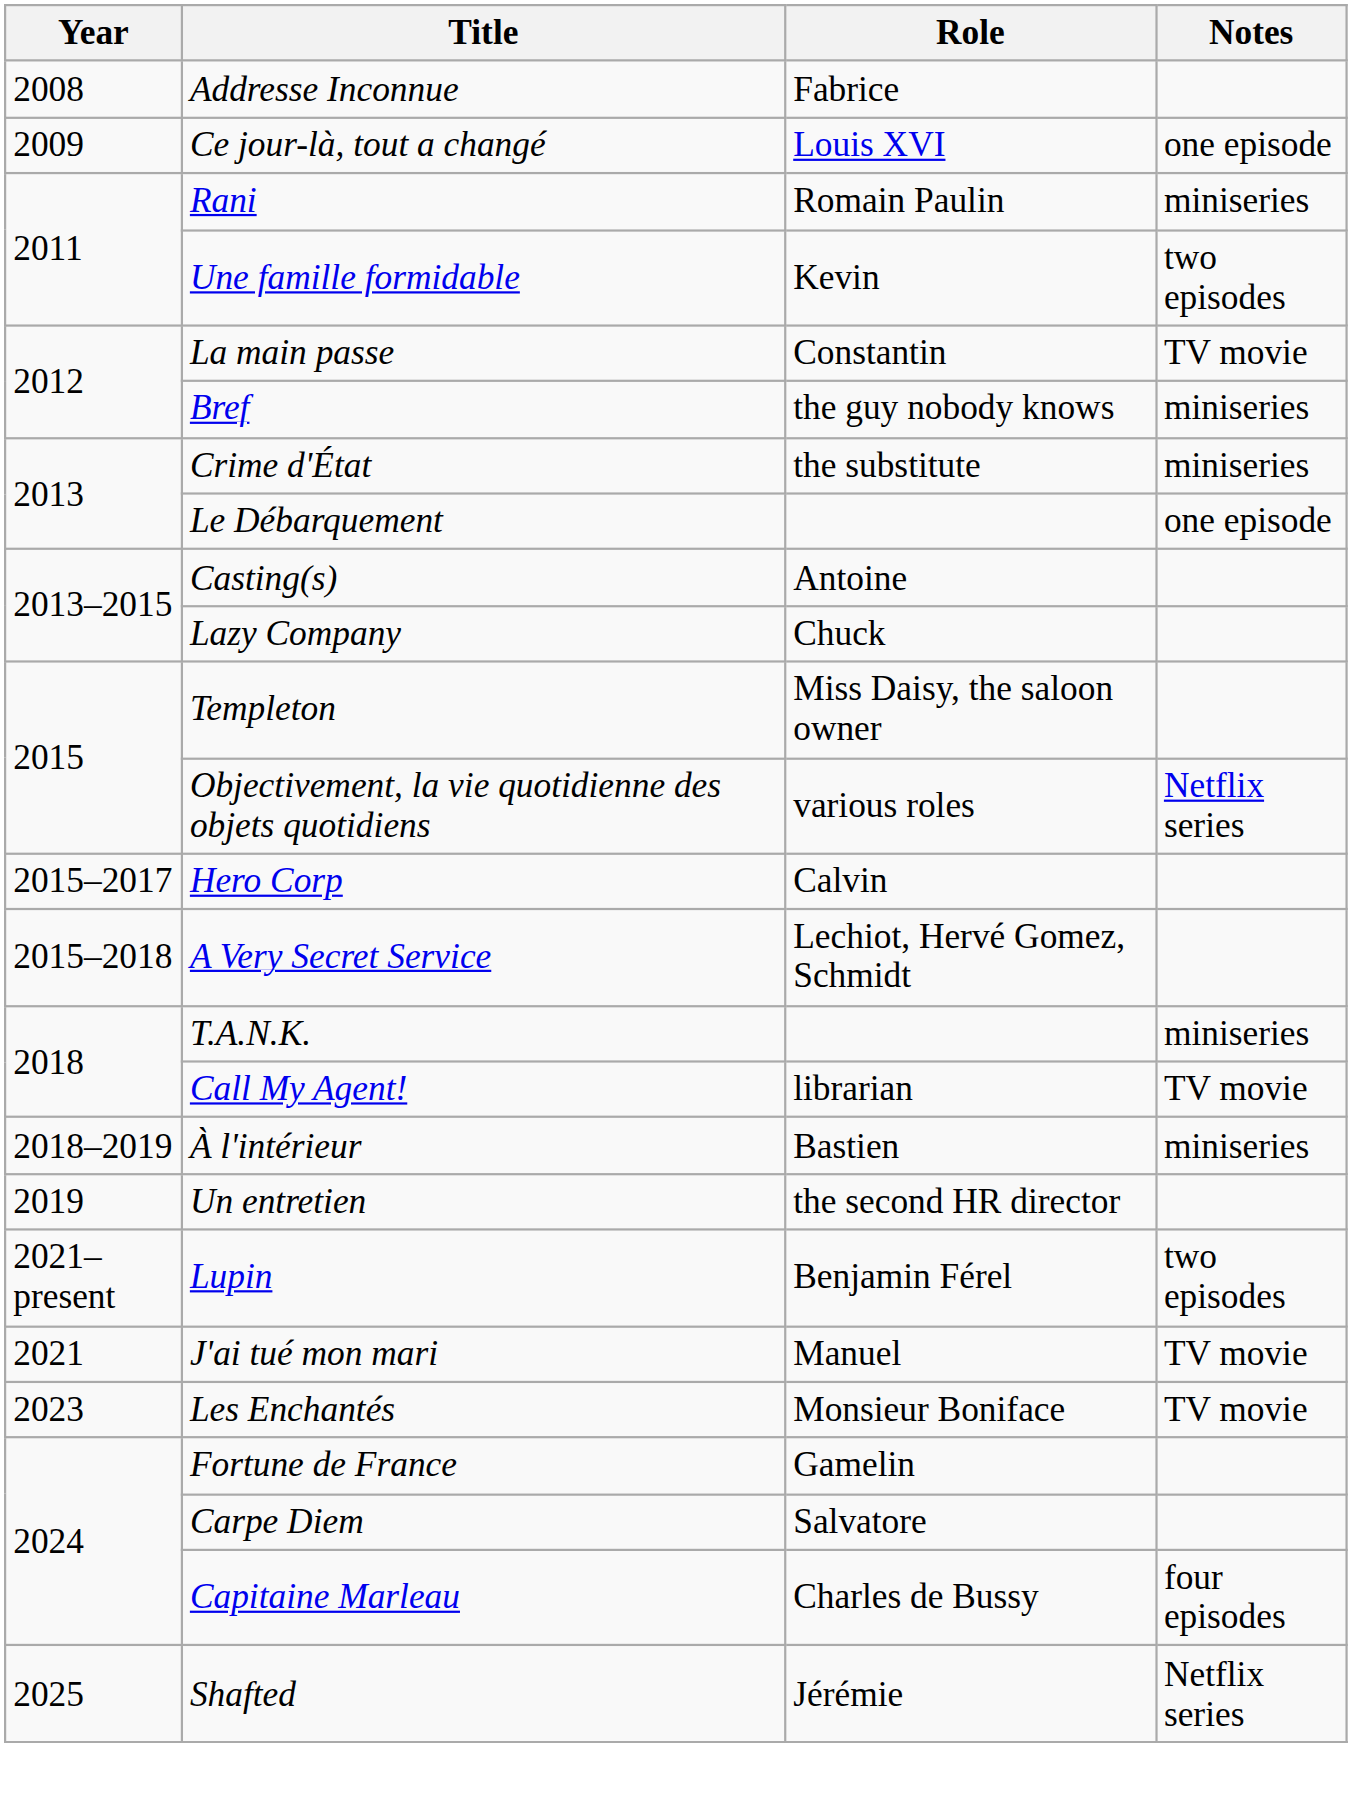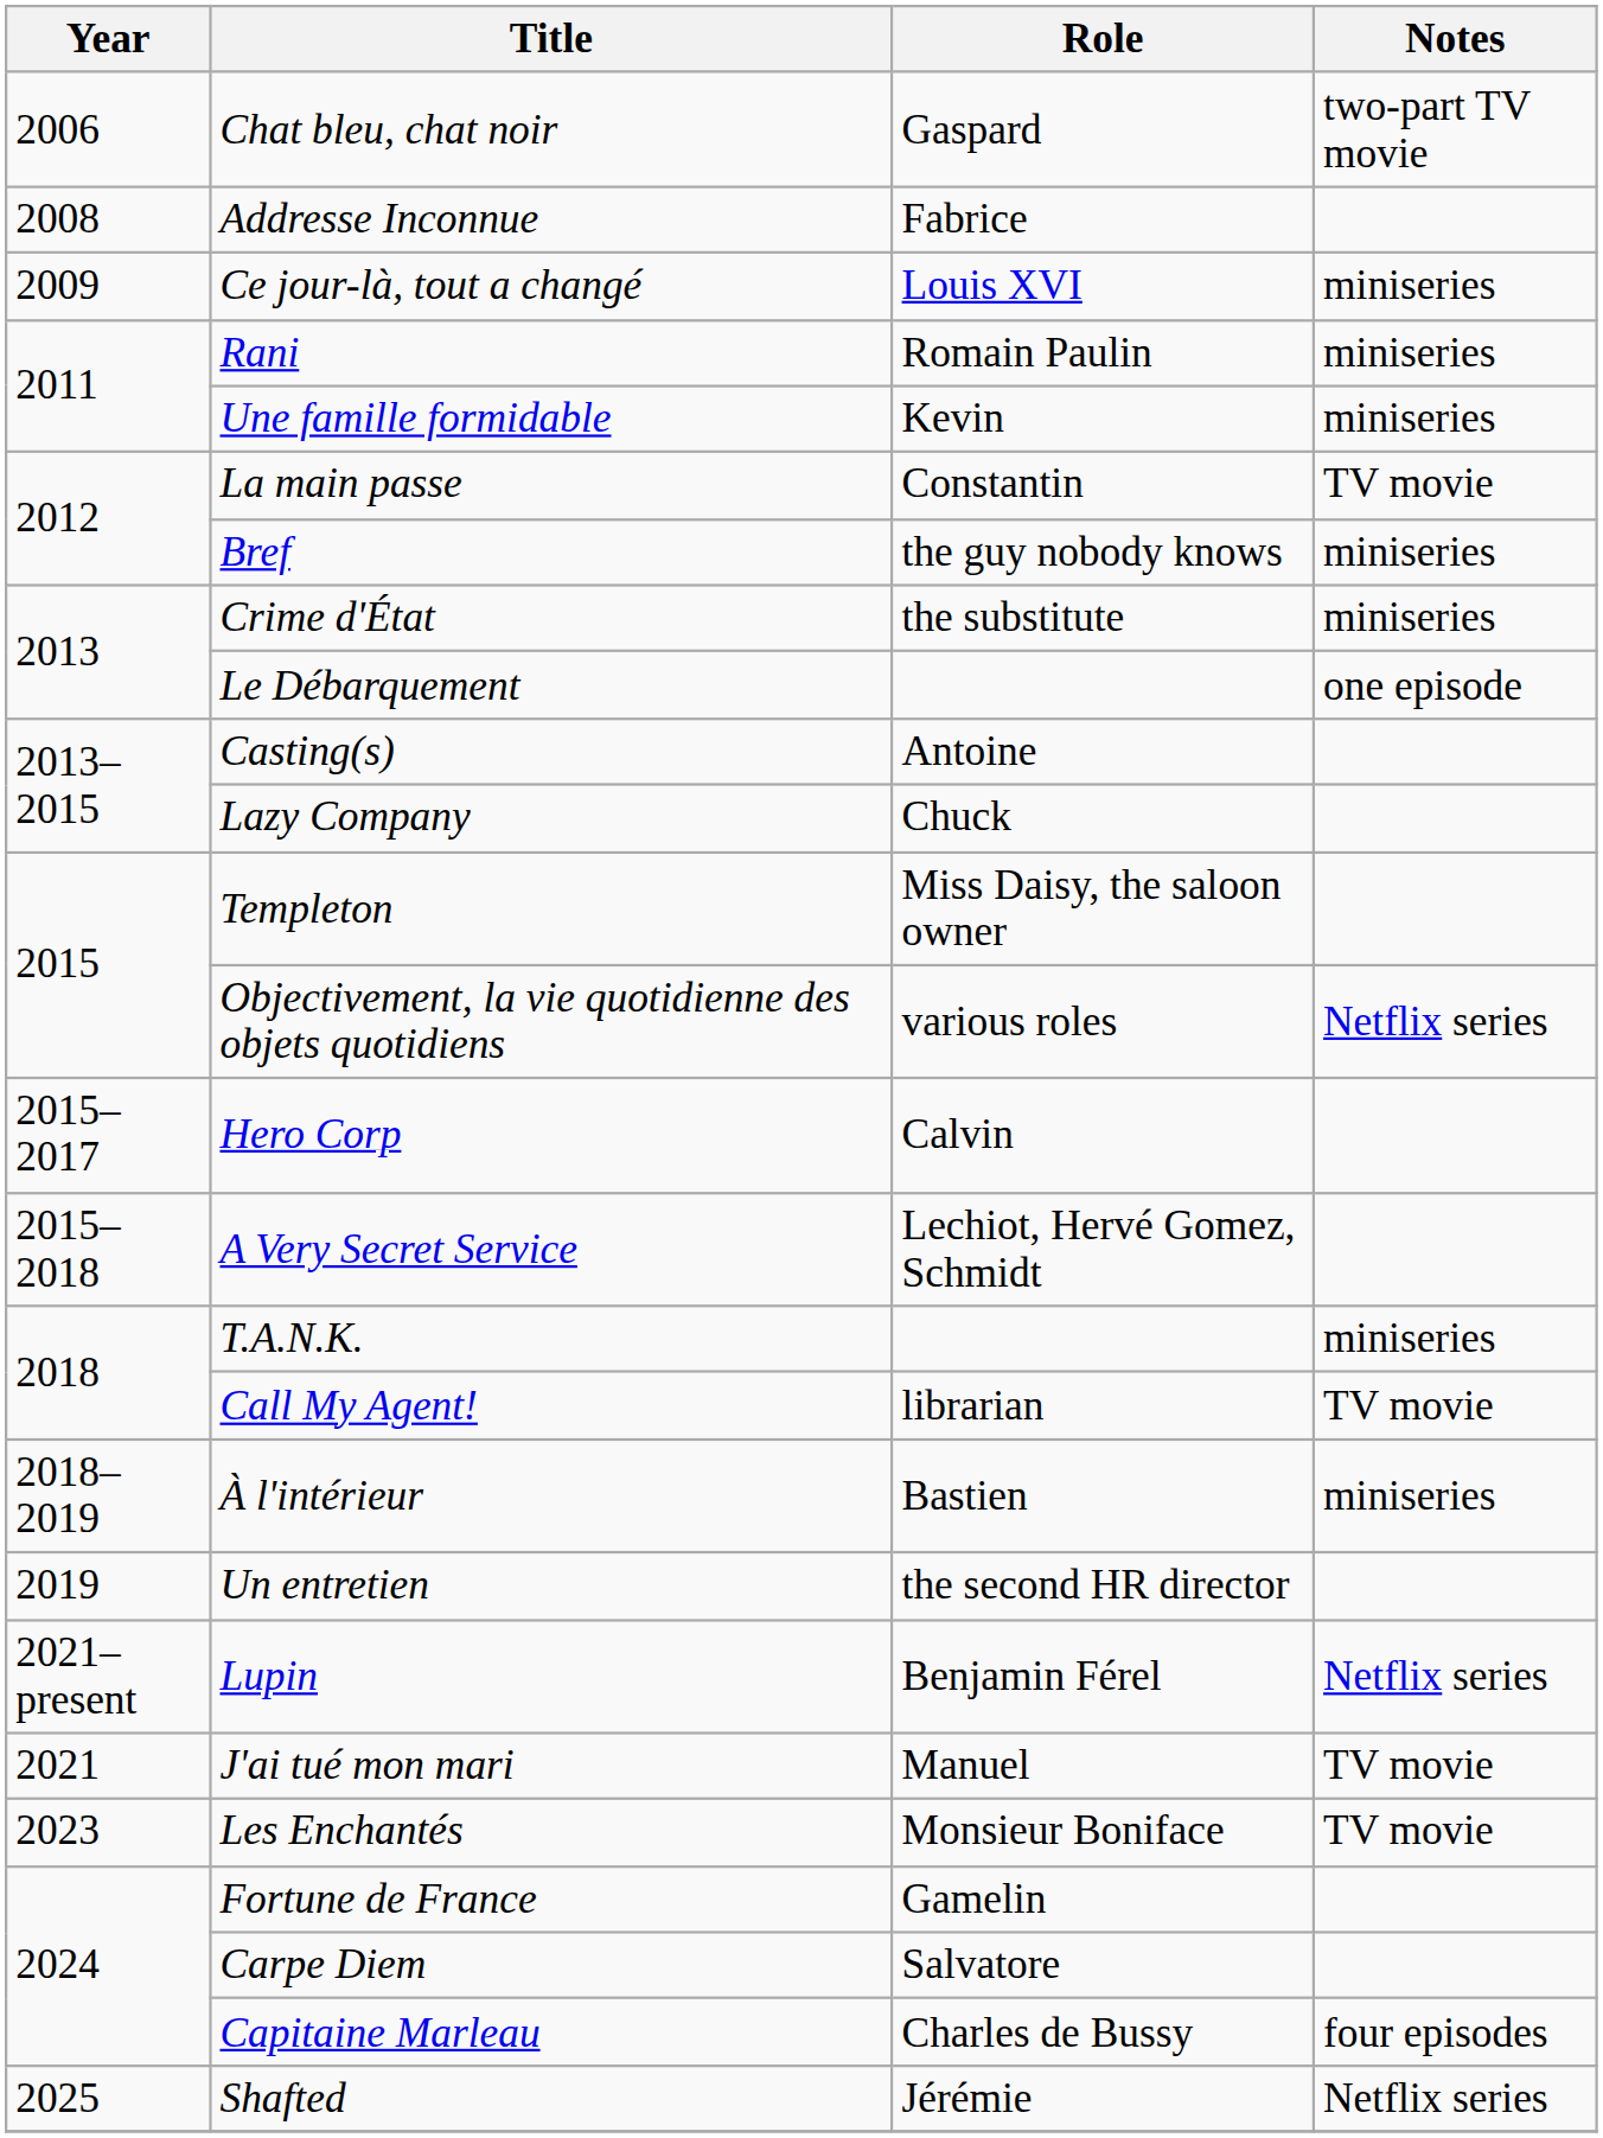 <table class="wikitable sortable">
 <tr>
 <th>Year</th>
 <th>Title</th>
 <th>Role</th>
 <th>Notes</th>
+</tr>
+<tr>
+<td>2006</td>
+<td><em>Chat bleu, chat noir</em></td>
+<td>Gaspard</td>
+<td>two-part TV movie</td>
 </tr>
 <tr>
 <td>2008</td>
 <td><em>Addresse Inconnue</em></td>
 <td>Fabrice</td>
 <td></td>
 </tr>
 <tr>
 <td>2009</td>
 <td><em>Ce jour-là, tout a changé</em></td>
 <td><a href='#'>Louis XVI</a></td>
-<td>one episode</td>
+<td>miniseries</td>
 </tr>
 <tr>
 <td rowspan="2">2011</td>
 <td><em><a href='#'>Rani</a></em></td>
 <td>Romain Paulin</td>
 <td>miniseries</td>
 </tr>
 <tr>
 <td><em><a href='#'>Une famille formidable</a></em></td>
 <td>Kevin</td>
-<td>two episodes</td>
+<td>miniseries</td>
 </tr>
 <tr>
 <td rowspan="2">2012</td>
 <td><em>La main passe</em></td>
 <td>Constantin</td>
 <td>TV movie</td>
 </tr>
 <tr>
 <td><em><a href='#'>Bref</a></em></td>
 <td>the guy nobody knows</td>
 <td>miniseries</td>
 </tr>
 <tr>
 <td rowspan="2">2013</td>
 <td><em>Crime d'État</em></td>
 <td>the substitute</td>
 <td>miniseries</td>
 </tr>
 <tr>
 <td><em>Le Débarquement</em></td>
 <td></td>
 <td>one episode</td>
 </tr>
 <tr>
 <td rowspan="2">2013–2015</td>
 <td><em>Casting(s)</em></td>
 <td>Antoine</td>
 <td></td>
 </tr>
 <tr>
 <td><em>Lazy Company</em></td>
 <td>Chuck</td>
 <td></td>
 </tr>
 <tr>
 <td rowspan="2">2015</td>
 <td><em>Templeton</em></td>
 <td>Miss Daisy, the saloon owner</td>
 <td></td>
 </tr>
 <tr>
 <td><em>Objectivement, la vie quotidienne des objets quotidiens</em></td>
 <td>various roles</td>
 <td><a href='#'>Netflix</a> series</td>
 </tr>
 <tr>
 <td>2015–2017</td>
 <td><em><a href='#'>Hero Corp</a></em></td>
 <td>Calvin</td>
 <td></td>
 </tr>
 <tr>
 <td>2015–2018</td>
 <td><em><a href='#'>A Very Secret Service</a></em></td>
 <td>Lechiot, Hervé Gomez, Schmidt</td>
 <td></td>
 </tr>
 <tr>
 <td rowspan="2">2018</td>
 <td><em>T.A.N.K.</em></td>
 <td></td>
 <td>miniseries</td>
 </tr>
 <tr>
 <td><em><a href='#'>Call My Agent!</a></em></td>
 <td>librarian</td>
 <td>TV movie</td>
 </tr>
 <tr>
 <td>2018–2019</td>
 <td><em>À l'intérieur</em></td>
 <td>Bastien</td>
 <td>miniseries</td>
 </tr>
 <tr>
 <td>2019</td>
 <td><em>Un entretien</em></td>
 <td>the second HR director</td>
 <td></td>
 </tr>
 <tr>
 <td>2021–present</td>
 <td><em><a href='#'>Lupin</a></em></td>
 <td>Benjamin Férel</td>
-<td>two episodes</td>
+<td><a href='#'>Netflix</a> series</td>
 </tr>
 <tr>
 <td>2021</td>
 <td><em>J'ai tué mon mari</em></td>
 <td>Manuel</td>
 <td>TV movie</td>
 </tr>
 <tr>
 <td>2023</td>
 <td><em>Les Enchantés</em></td>
 <td>Monsieur Boniface</td>
 <td>TV movie</td>
 </tr>
 <tr>
 <td rowspan="3">2024</td>
 <td><em>Fortune de France</em></td>
 <td>Gamelin</td>
 <td></td>
 </tr>
 <tr>
 <td><em>Carpe Diem</em></td>
 <td>Salvatore</td>
 <td></td>
 </tr>
 <tr>
 <td><em><a href='#'>Capitaine Marleau</a></em></td>
 <td>Charles de Bussy</td>
 <td>four episodes</td>
 </tr>
 <tr>
 <td>2025</td>
 <td><em>Shafted</em></td>
 <td>Jérémie</td>
 <td>Netflix series</td>
 </tr>
 <tr>
 </tr>
 </table>
